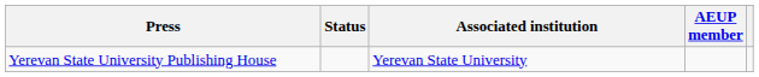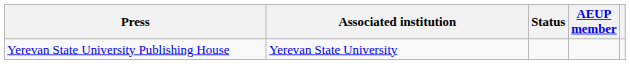 <table class="wikitable sortable">
 <tr>
 <th style="width:20em">Press</th>
+<th style="width:20em">Associated institution</th>
 <th>Status</th>
-<th style="width:20em">Associated institution</th>
 <th><a href='#'>AEUP<br>member</a></th>
 <th></th>
 </tr>
 <tr>
 <td><a href='#'>Yerevan State University Publishing House</a></td>
+<td><a href='#'>Yerevan State University</a></td>
 <td></td>
-<td><a href='#'>Yerevan State University</a></td>
 <td></td>
 <td></td>
 </tr>
 </table>
